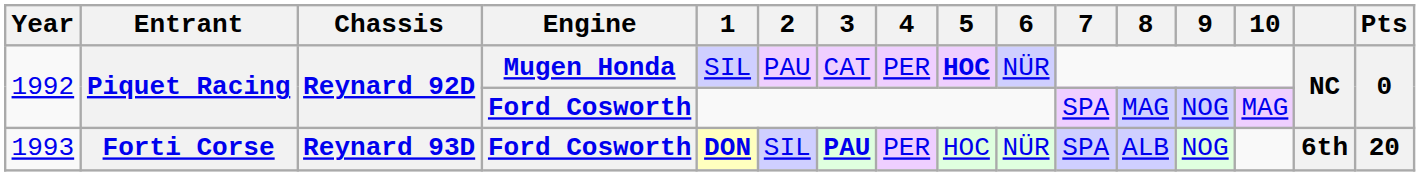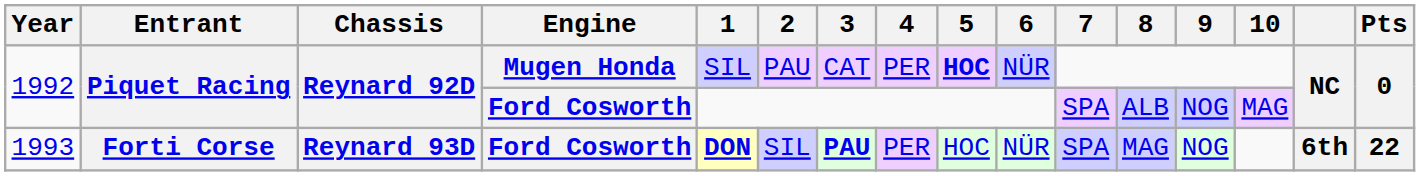 <table class="wikitable" style="text-align:center; font-size:85%">
 <tr>
 <th>Year</th>
 <th>Entrant</th>
 <th>Chassis</th>
 <th>Engine</th>
 <th>1</th>
 <th>2</th>
 <th>3</th>
 <th>4</th>
 <th>5</th>
 <th>6</th>
 <th>7</th>
 <th>8</th>
 <th>9</th>
 <th>10</th>
 <th></th>
 <th>Pts</th>
 </tr>
 <tr>
 <td rowspan=2><a href='#'>1992</a></td>
 <th rowspan=2 nowrap><a href='#'>Piquet Racing</a></th>
 <th rowspan=2 nowrap><a href='#'>Reynard 92D</a></th>
 <th nowrap><a href='#'>Mugen Honda</a></th>
 <td style="background:#CFCFFF;"><a href='#'>SIL</a><br></td>
 <td style="background:#EFCFFF;"><a href='#'>PAU</a><br></td>
 <td style="background:#EFCFFF;"><a href='#'>CAT</a><br></td>
 <td style="background:#EFCFFF;"><a href='#'>PER</a><br></td>
 <td style="background:#EFCFFF;"><strong><a href='#'>HOC</a><br></strong></td>
 <td style="background:#CFCFFF;"><a href='#'>NÜR</a><br></td>
 <td colspan=4></td>
 <th rowspan=2>NC</th>
 <th rowspan=2>0</th>
 </tr>
 <tr>
 <th nowrap><a href='#'>Ford Cosworth</a></th>
 <td colspan=6></td>
 <td style="background:#EFCFFF;"><a href='#'>SPA</a><br></td>
-<td style="background:#CFCFFF;"><a href='#'>MAG</a><br></td>
+<td style="background:#CFCFFF;"><a href='#'>ALB</a><br></td>
 <td style="background:#CFCFFF;"><a href='#'>NOG</a><br></td>
 <td style="background:#EFCFFF;"><a href='#'>MAG</a><br></td>
 </tr>
 <tr>
 <td><a href='#'>1993</a></td>
 <th nowrap><a href='#'>Forti Corse</a></th>
 <th nowrap><a href='#'>Reynard 93D</a></th>
 <th nowrap><a href='#'>Ford Cosworth</a></th>
 <td style="background:#FFFFBF;"><strong><a href='#'>DON</a></strong><br></td>
 <td style="background:#CFCFFF;"><a href='#'>SIL</a><br></td>
 <td style="background:#DFFFDF;"><strong><a href='#'>PAU</a><br></strong></td>
 <td style="background:#EFCFFF;"><a href='#'>PER</a><br></td>
 <td style="background:#DFFFDF;"><a href='#'>HOC</a><br></td>
 <td style="background:#DFFFDF;"><a href='#'>NÜR</a><br></td>
 <td style="background:#CFCFFF;"><a href='#'>SPA</a><br></td>
-<td style="background:#CFCFFF;"><a href='#'>ALB</a><br></td>
+<td style="background:#CFCFFF;"><a href='#'>MAG</a><br></td>
 <td style="background:#DFFFDF;"><a href='#'>NOG</a><br></td>
 <td></td>
 <th>6th</th>
-<th>20</th>
+<th>22</th>
 </tr>
 </table>
